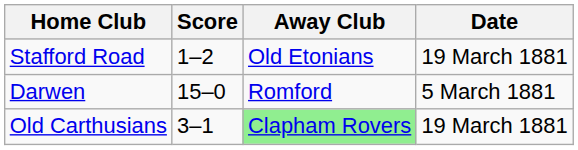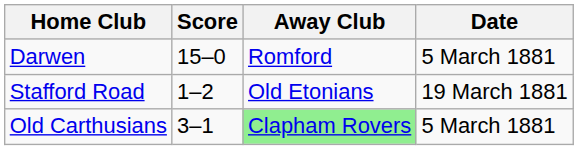 <table class="wikitable">
 <tr>
 <th>Home Club</th>
 <th>Score</th>
 <th>Away Club</th>
 <th>Date</th>
 </tr>
 <tr>
+<td><a href='#'>Darwen</a></td>
+<td>15–0</td>
+<td><a href='#'>Romford</a></td>
+<td>5 March 1881</td>
+</tr>
+<tr>
 <td><a href='#'>Stafford Road</a></td>
 <td>1–2</td>
 <td><a href='#'>Old Etonians</a></td>
 <td>19 March 1881</td>
 </tr>
 <tr>
-<td><a href='#'>Darwen</a></td>
-<td>15–0</td>
-<td><a href='#'>Romford</a></td>
-<td>5 March 1881</td>
-</tr>
-<tr>
 <td><a href='#'>Old Carthusians</a></td>
 <td>3–1</td>
 <td style="background: lightgreen;"><a href='#'>Clapham Rovers</a></td>
-<td>19 March 1881</td>
+<td>5 March 1881</td>
 </tr>
 </table>
